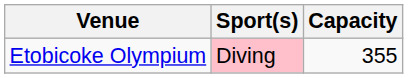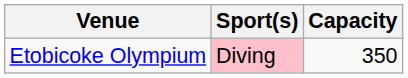 <table class="wikitable sortable">
 <tr>
 <th>Venue</th>
 <th>Sport(s)</th>
 <th>Capacity</th>
 </tr>
 <tr>
 <td><a href='#'>Etobicoke Olympium</a></td>
 <td style="background: pink;">Diving</td>
-<td align="right">355</td>
+<td align="right">350</td>
 </tr>
 </table>
